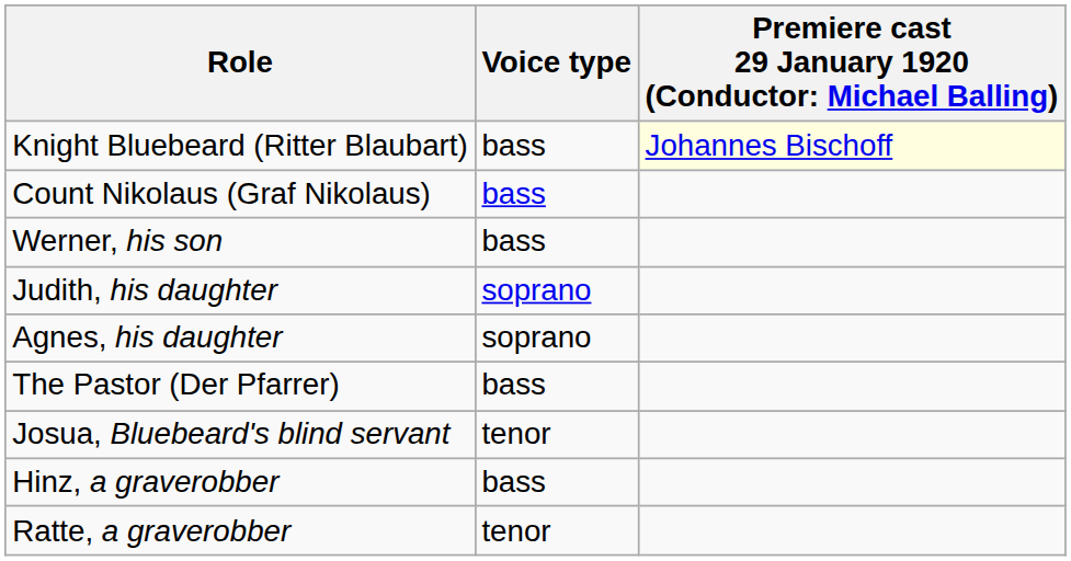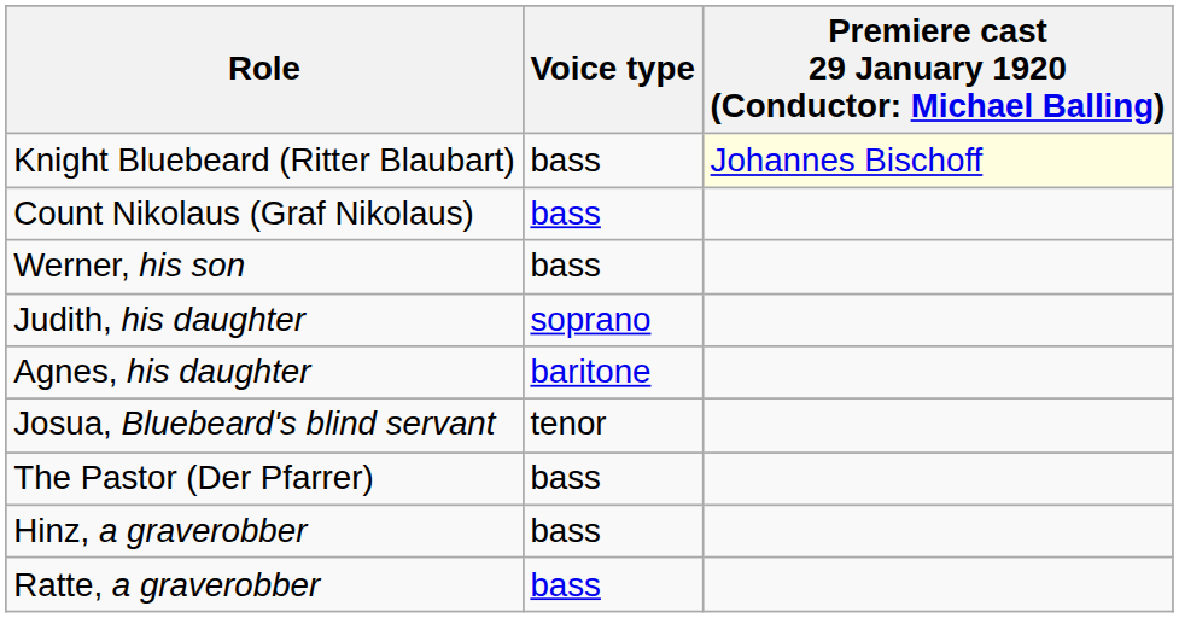 <table class="wikitable">
 <tr>
 <th>Role</th>
 <th>Voice type</th>
 <th>Premiere cast<br>29 January 1920<br>(Conductor: <a href='#'>Michael Balling</a>)</th>
 </tr>
 <tr>
 <td>Knight Bluebeard (Ritter Blaubart)</td>
 <td>bass</td>
 <td style="background: lightyellow;"><a href='#'>Johannes Bischoff</a></td>
 </tr>
 <tr>
 <td>Count Nikolaus (Graf Nikolaus)</td>
 <td><a href='#'>bass</a></td>
 <td></td>
 </tr>
 <tr>
 <td>Werner, <em>his son</em></td>
 <td>bass</td>
 <td></td>
 </tr>
 <tr>
 <td>Judith, <em>his daughter</em></td>
 <td><a href='#'>soprano</a></td>
 <td></td>
 </tr>
 <tr>
 <td>Agnes, <em>his daughter</em></td>
-<td>soprano</td>
+<td><a href='#'>baritone</a></td>
+<td></td>
+</tr>
+<tr>
+<td>Josua, <em>Bluebeard's blind servant</em></td>
+<td>tenor</td>
 <td></td>
 </tr>
 <tr>
 <td>The Pastor (Der Pfarrer)</td>
 <td>bass</td>
-<td></td>
-</tr>
-<tr>
-<td>Josua, <em>Bluebeard's blind servant</em></td>
-<td>tenor</td>
 <td></td>
 </tr>
 <tr>
 <td>Hinz, <em>a graverobber</em></td>
 <td>bass</td>
 <td></td>
 </tr>
 <tr>
 <td>Ratte, <em>a graverobber</em></td>
-<td>tenor</td>
+<td><a href='#'>bass</a></td>
 <td></td>
 </tr>
 </table>
